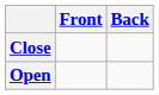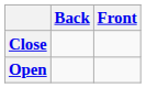 <table class="wikitable" style="text-align:center">
 <tr>
 <th></th>
+<th><a href='#'>Back</a></th>
 <th><a href='#'>Front</a></th>
-<th><a href='#'>Back</a></th>
 </tr>
 <tr>
 <th><a href='#'>Close</a></th>
 <td></td>
 <td></td>
 </tr>
 <tr>
 <th><a href='#'>Open</a></th>
 <td></td>
 <td></td>
 </tr>
 </table>
